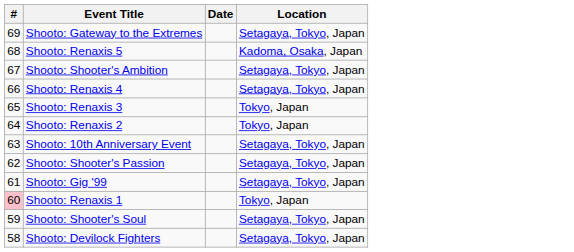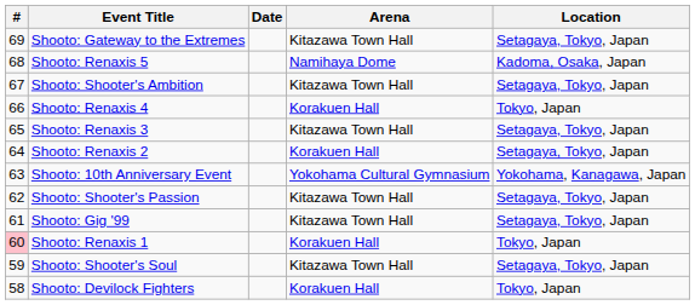 <table class="sortable wikitable succession-box" style="font-size:90%;">
 <tr>
 <th scope="col">#</th>
 <th scope="col">Event Title</th>
 <th scope="col">Date</th>
+<th scope="col">Arena</th>
 <th scope="col">Location</th>
 </tr>
 <tr>
 <td align=center>69</td>
 <td><a href='#'>Shooto: Gateway to the Extremes</a></td>
 <td></td>
+<td>Kitazawa Town Hall</td>
 <td><a href='#'>Setagaya, Tokyo</a>, Japan</td>
 </tr>
 <tr>
 <td align=center>68</td>
 <td><a href='#'>Shooto: Renaxis 5</a></td>
 <td></td>
+<td><a href='#'>Namihaya Dome</a></td>
 <td><a href='#'>Kadoma, Osaka</a>, Japan</td>
 </tr>
 <tr>
 <td align=center>67</td>
 <td><a href='#'>Shooto: Shooter's Ambition</a></td>
 <td></td>
+<td>Kitazawa Town Hall</td>
 <td><a href='#'>Setagaya, Tokyo</a>, Japan</td>
 </tr>
 <tr>
 <td align=center>66</td>
 <td><a href='#'>Shooto: Renaxis 4</a></td>
 <td></td>
-<td><a href='#'>Setagaya, Tokyo</a>, Japan</td>
+<td><a href='#'>Korakuen Hall</a></td>
+<td><a href='#'>Tokyo</a>, Japan</td>
 </tr>
 <tr>
 <td align=center>65</td>
 <td><a href='#'>Shooto: Renaxis 3</a></td>
 <td></td>
-<td><a href='#'>Tokyo</a>, Japan</td>
+<td>Kitazawa Town Hall</td>
+<td><a href='#'>Setagaya, Tokyo</a>, Japan</td>
 </tr>
 <tr>
 <td align=center>64</td>
 <td><a href='#'>Shooto: Renaxis 2</a></td>
 <td></td>
-<td><a href='#'>Tokyo</a>, Japan</td>
+<td><a href='#'>Korakuen Hall</a></td>
+<td><a href='#'>Setagaya, Tokyo</a>, Japan</td>
 </tr>
 <tr>
 <td align=center>63</td>
 <td><a href='#'>Shooto: 10th Anniversary Event</a></td>
 <td></td>
-<td><a href='#'>Setagaya, Tokyo</a>, Japan</td>
+<td><a href='#'>Yokohama Cultural Gymnasium</a></td>
+<td><a href='#'>Yokohama</a>, <a href='#'>Kanagawa</a>, Japan</td>
 </tr>
 <tr>
 <td align=center>62</td>
 <td><a href='#'>Shooto: Shooter's Passion</a></td>
 <td></td>
+<td>Kitazawa Town Hall</td>
 <td><a href='#'>Setagaya, Tokyo</a>, Japan</td>
 </tr>
 <tr>
 <td align=center>61</td>
 <td><a href='#'>Shooto: Gig '99</a></td>
 <td></td>
+<td>Kitazawa Town Hall</td>
 <td><a href='#'>Setagaya, Tokyo</a>, Japan</td>
 </tr>
 <tr>
 <td align=center style="background: pink;">60</td>
 <td><a href='#'>Shooto: Renaxis 1</a></td>
 <td></td>
+<td><a href='#'>Korakuen Hall</a></td>
 <td><a href='#'>Tokyo</a>, Japan</td>
 </tr>
 <tr>
 <td align=center>59</td>
 <td><a href='#'>Shooto: Shooter's Soul</a></td>
 <td></td>
+<td>Kitazawa Town Hall</td>
 <td><a href='#'>Setagaya, Tokyo</a>, Japan</td>
 </tr>
 <tr>
 <td align=center>58</td>
 <td><a href='#'>Shooto: Devilock Fighters</a></td>
 <td></td>
-<td><a href='#'>Setagaya, Tokyo</a>, Japan</td>
+<td><a href='#'>Korakuen Hall</a></td>
+<td><a href='#'>Tokyo</a>, Japan</td>
 </tr>
 </table>
